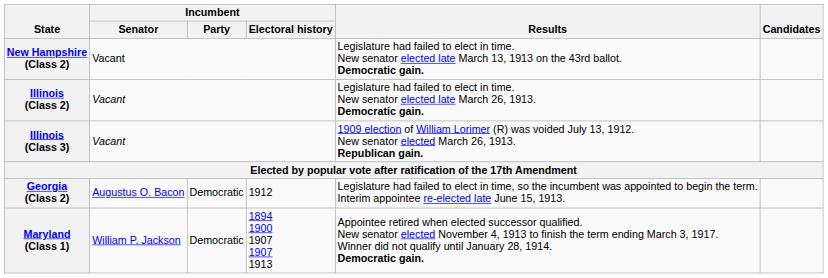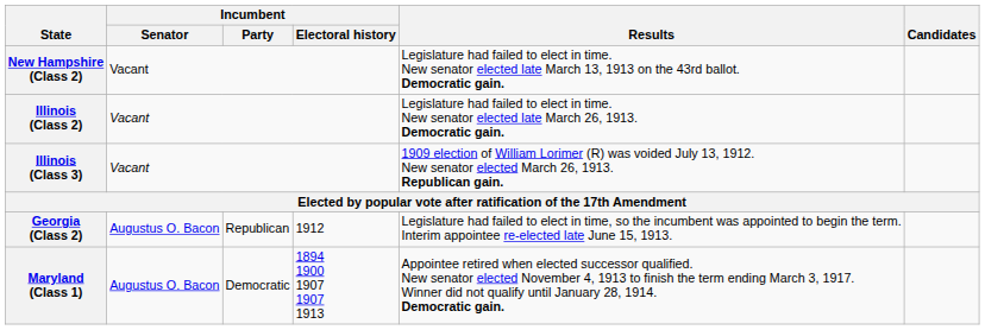 <table class=wikitable>
 <tr valign=bottom>
 <th rowspan=2>State</th>
 <th colspan=3>Incumbent</th>
 <th rowspan=2>Results</th>
 <th rowspan=2>Candidates</th>
 </tr>
 <tr>
 <th>Senator</th>
 <th>Party</th>
 <th>Electoral history</th>
 </tr>
 <tr>
 <th><a href='#'>New Hampshire</a><br>(Class 2)</th>
 <td colspan=3>Vacant</td>
 <td>Legislature had failed to elect in time.<br>New senator <a href='#'>elected late</a> March 13, 1913 on the 43rd ballot.<br><strong>Democratic gain.</strong></td>
 <td nowrap></td>
 </tr>
 <tr>
 <th><a href='#'>Illinois</a><br>(Class 2)</th>
 <td colspan=3><em>Vacant</em></td>
 <td>Legislature had failed to elect in time.<br>New senator <a href='#'>elected late</a> March 26, 1913.<br><strong>Democratic gain.</strong></td>
 <td nowrap></td>
 </tr>
 <tr>
 <th><a href='#'>Illinois</a><br>(Class 3)</th>
 <td colspan=3><em>Vacant</em></td>
 <td><a href='#'>1909 election</a> of <a href='#'>William Lorimer</a> (R) was voided July 13, 1912.<br>New senator <a href='#'>elected</a> March 26, 1913.<br><strong>Republican gain.</strong></td>
 <td nowrap></td>
 </tr>
 <tr>
 <th colspan=99>Elected by popular vote after ratification of the 17th Amendment</th>
 </tr>
 <tr>
 <th><a href='#'>Georgia</a><br>(Class 2)</th>
 <td><a href='#'>Augustus O. Bacon</a></td>
-<td>Democratic</td>
+<td>Republican</td>
 <td>1912 </td>
 <td>Legislature had failed to elect in time, so the incumbent was appointed to begin the term.<br>Interim appointee <a href='#'>re-elected late</a> June 15, 1913.</td>
 <td nowrap></td>
 </tr>
 <tr>
 <th><a href='#'>Maryland</a><br>(Class 1)</th>
-<td><a href='#'>William P. Jackson</a></td>
+<td><a href='#'>Augustus O. Bacon</a></td>
 <td>Democratic</td>
 <td nowrap><a href='#'>1894</a><br><a href='#'>1900</a><br>1907 <br><a href='#'>1907 </a><br>1913 </td>
 <td>Appointee retired when elected successor qualified.<br>New senator <a href='#'>elected</a> November 4, 1913 to finish the term ending March 3, 1917.<br>Winner did not qualify until January 28, 1914.<br><strong>Democratic gain.</strong></td>
 <td nowrap></td>
 </tr>
 </table>
